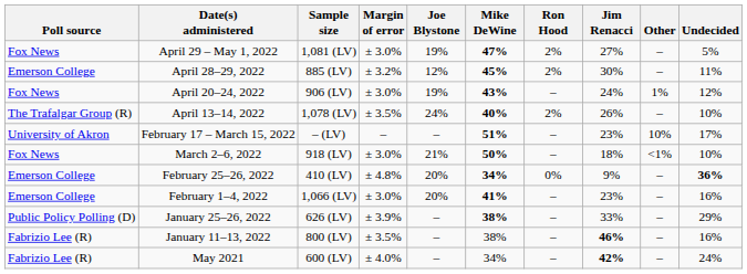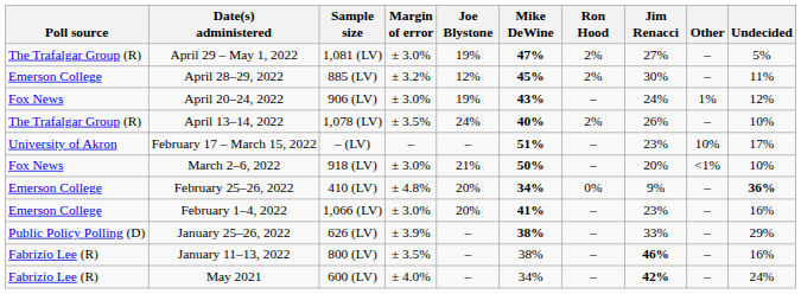 <table class="wikitable" style="font-size:90%;text-align:center;">
 <tr valign=bottom>
 <th>Poll source</th>
 <th>Date(s)<br>administered</th>
 <th>Sample<br>size</th>
 <th>Margin<br>of error</th>
 <th style="width:60px;">Joe<br>Blystone</th>
 <th style="width:60px;">Mike<br>DeWine</th>
 <th style="width:60px;">Ron<br>Hood</th>
 <th style="width:60px;">Jim<br>Renacci</th>
 <th>Other</th>
 <th>Undecided</th>
 </tr>
 <tr>
-<td style="text-align:left;"><a href='#'>Fox News</a></td>
+<td style="text-align:left;"><a href='#'>The Trafalgar Group</a> (R)</td>
 <td>April 29 – May 1, 2022</td>
 <td>1,081 (LV)</td>
 <td>± 3.0%</td>
 <td>19%</td>
 <td><strong>47%</strong></td>
 <td>2%</td>
 <td>27%</td>
 <td>–</td>
 <td>5%</td>
 </tr>
 <tr>
 <td style="text-align:left;"><a href='#'>Emerson College</a></td>
 <td>April 28–29, 2022</td>
 <td>885 (LV)</td>
 <td>± 3.2%</td>
 <td>12%</td>
 <td><strong>45%</strong></td>
 <td>2%</td>
 <td>30%</td>
 <td>–</td>
 <td>11%</td>
 </tr>
 <tr>
 <td style="text-align:left;"><a href='#'>Fox News</a></td>
 <td>April 20–24, 2022</td>
 <td>906 (LV)</td>
 <td>± 3.0%</td>
 <td>19%</td>
 <td><strong>43%</strong></td>
 <td>–</td>
 <td>24%</td>
 <td>1%</td>
 <td>12%</td>
 </tr>
 <tr>
 <td style="text-align:left;"><a href='#'>The Trafalgar Group</a> (R)</td>
 <td>April 13–14, 2022</td>
 <td>1,078 (LV)</td>
 <td>± 3.5%</td>
 <td>24%</td>
 <td><strong>40%</strong></td>
 <td>2%</td>
 <td>26%</td>
 <td>–</td>
 <td>10%</td>
 </tr>
 <tr>
 <td style="text-align:left;"><a href='#'>University of Akron</a></td>
 <td>February 17 – March 15, 2022</td>
 <td>– (LV)</td>
 <td>–</td>
 <td>–</td>
 <td><strong>51%</strong></td>
 <td>–</td>
 <td>23%</td>
 <td>10%</td>
 <td>17%</td>
 </tr>
 <tr>
 <td style="text-align:left;"><a href='#'>Fox News</a></td>
 <td>March 2–6, 2022</td>
 <td>918 (LV)</td>
 <td>± 3.0%</td>
 <td>21%</td>
 <td><strong>50%</strong></td>
 <td>–</td>
-<td>18%</td>
+<td>20%</td>
 <td><1%</td>
 <td>10%</td>
 </tr>
 <tr>
 <td style="text-align:left;"><a href='#'>Emerson College</a></td>
 <td>February 25–26, 2022</td>
 <td>410 (LV)</td>
 <td>± 4.8%</td>
 <td>20%</td>
 <td><strong>34%</strong></td>
 <td>0%</td>
 <td>9%</td>
 <td>–</td>
 <td><strong>36%</strong></td>
 </tr>
 <tr>
 <td style="text-align:left;"><a href='#'>Emerson College</a></td>
 <td>February 1–4, 2022</td>
 <td>1,066 (LV)</td>
 <td>± 3.0%</td>
 <td>20%</td>
 <td><strong>41%</strong></td>
 <td>–</td>
 <td>23%</td>
 <td>–</td>
 <td>16%</td>
 </tr>
 <tr>
 <td style="text-align:left;"><a href='#'>Public Policy Polling</a> (D)</td>
 <td>January 25–26, 2022</td>
 <td>626 (LV)</td>
 <td>± 3.9%</td>
 <td>–</td>
 <td><strong>38%</strong></td>
 <td>–</td>
 <td>33%</td>
 <td>–</td>
 <td>29%</td>
 </tr>
 <tr>
 <td style="text-align:left;"><a href='#'>Fabrizio Lee</a> (R)</td>
 <td>January 11–13, 2022</td>
 <td>800 (LV)</td>
 <td>± 3.5%</td>
 <td>–</td>
 <td>38%</td>
 <td>–</td>
 <td><strong>46%</strong></td>
 <td>–</td>
 <td>16%</td>
 </tr>
 <tr>
 <td style="text-align:left;"><a href='#'>Fabrizio Lee</a> (R)</td>
 <td>May 2021</td>
 <td>600 (LV)</td>
 <td>± 4.0%</td>
 <td>–</td>
 <td>34%</td>
 <td>–</td>
 <td><strong>42%</strong></td>
 <td>–</td>
 <td>24%</td>
 </tr>
 </table>
